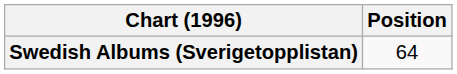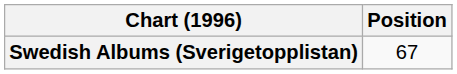 <table class="wikitable plainrowheaders" style="text-align:center">
 <tr>
 <th scope="col">Chart (1996)</th>
 <th scope="col">Position</th>
 </tr>
 <tr>
 <th scope="row">Swedish Albums (Sverigetopplistan)</th>
-<td>64</td>
+<td>67</td>
 </tr>
 </table>
